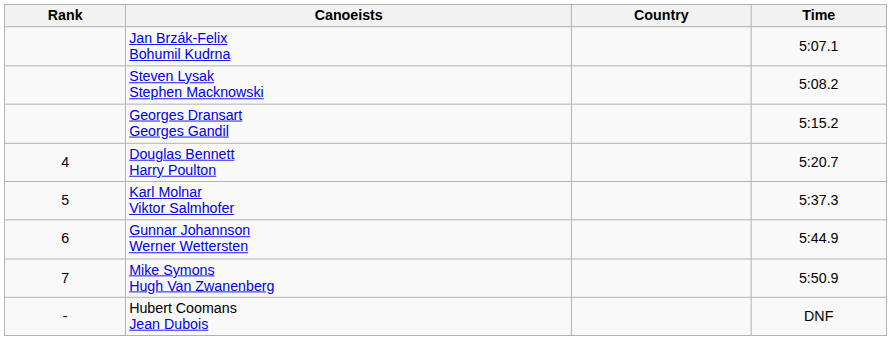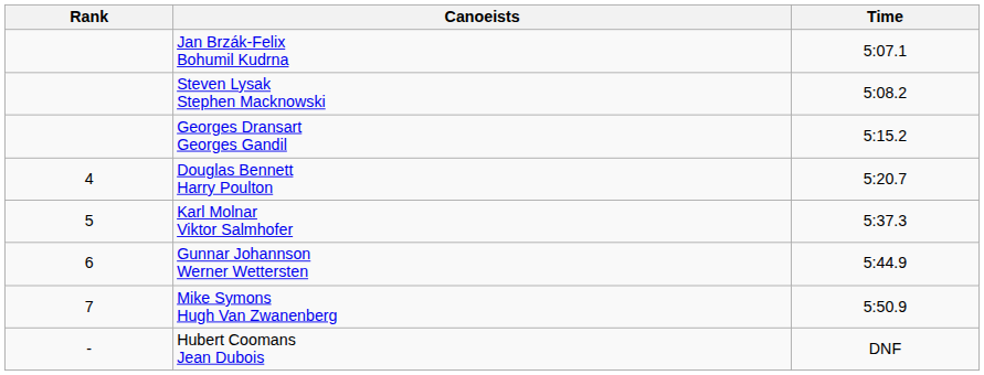 <table class="wikitable" width=50% style="text-align:center;">
 <tr>
 <th>Rank</th>
 <th>Canoeists</th>
-<th>Country</th>
 <th>Time</th>
 </tr>
 <tr>
 <td></td>
 <td align="left"><a href='#'>Jan Brzák-Felix</a><br><a href='#'>Bohumil Kudrna</a></td>
-<td align="left"></td>
 <td>5:07.1</td>
 </tr>
 <tr>
 <td></td>
 <td align="left"><a href='#'>Steven Lysak</a><br><a href='#'>Stephen Macknowski</a></td>
-<td align="left"></td>
 <td>5:08.2</td>
 </tr>
 <tr>
 <td></td>
 <td align="left"><a href='#'>Georges Dransart</a><br><a href='#'>Georges Gandil</a></td>
-<td align="left"></td>
 <td>5:15.2</td>
 </tr>
 <tr>
 <td>4</td>
 <td align="left"><a href='#'>Douglas Bennett</a><br><a href='#'>Harry Poulton</a></td>
-<td align="left"></td>
 <td>5:20.7</td>
 </tr>
 <tr>
 <td>5</td>
 <td align="left"><a href='#'>Karl Molnar</a><br><a href='#'>Viktor Salmhofer</a></td>
-<td align="left"></td>
 <td>5:37.3</td>
 </tr>
 <tr>
 <td>6</td>
 <td align="left"><a href='#'>Gunnar Johannson</a><br><a href='#'>Werner Wettersten</a></td>
-<td align="left"></td>
 <td>5:44.9</td>
 </tr>
 <tr>
 <td>7</td>
 <td align="left"><a href='#'>Mike Symons</a><br><a href='#'>Hugh Van Zwanenberg</a></td>
-<td align="left"></td>
 <td>5:50.9</td>
 </tr>
 <tr>
 <td>-</td>
 <td align="left">Hubert Coomans<br><a href='#'>Jean Dubois</a></td>
-<td align="left"></td>
 <td>DNF</td>
 </tr>
 </table>
